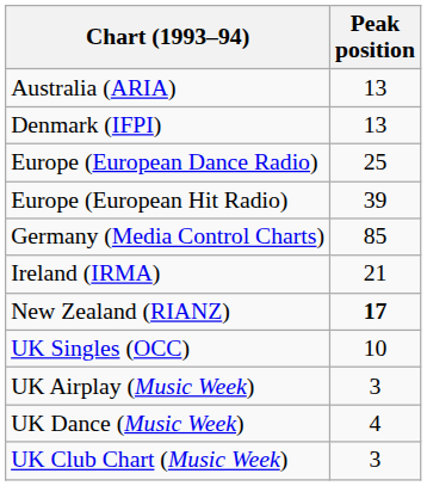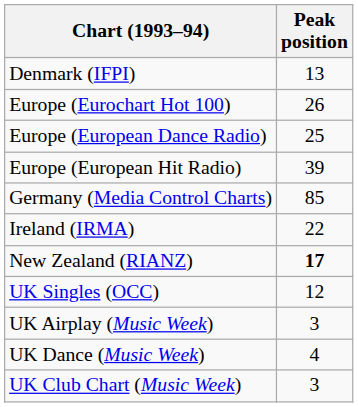 <table class="wikitable sortable">
 <tr>
 <th align="left">Chart (1993–94)</th>
 <th align="center">Peak<br>position</th>
 </tr>
 <tr>
-<td align="left">Australia (<a href='#'>ARIA</a>)</td>
+<td align="left">Denmark (<a href='#'>IFPI</a>)</td>
 <td align="center">13</td>
 </tr>
 <tr>
-<td align="left">Denmark (<a href='#'>IFPI</a>)</td>
-<td align="center">13</td>
+<td align="left">Europe (<a href='#'>Eurochart Hot 100</a>)</td>
+<td align="center">26</td>
 </tr>
 <tr>
 <td align="left">Europe (<a href='#'>European Dance Radio</a>)</td>
 <td align="center">25</td>
 </tr>
 <tr>
 <td align="left">Europe (European Hit Radio)</td>
 <td align="center">39</td>
 </tr>
 <tr>
 <td align="left">Germany (<a href='#'>Media Control Charts</a>)</td>
 <td align="center">85</td>
 </tr>
 <tr>
 <td align="left">Ireland (<a href='#'>IRMA</a>)</td>
-<td align="center">21</td>
+<td align="center">22</td>
 </tr>
 <tr>
 <td align="left">New Zealand (<a href='#'>RIANZ</a>)</td>
 <td align="center"><strong>17</strong></td>
 </tr>
 <tr>
 <td align="left"><a href='#'>UK Singles</a> (<a href='#'>OCC</a>)</td>
-<td align="center">10</td>
+<td align="center">12</td>
 </tr>
 <tr>
 <td align="left">UK Airplay (<em><a href='#'>Music Week</a></em>)</td>
 <td align="center">3</td>
 </tr>
 <tr>
 <td align="left">UK Dance (<em><a href='#'>Music Week</a></em>)</td>
 <td align="center">4</td>
 </tr>
 <tr>
 <td align="left"><a href='#'>UK Club Chart</a> (<em><a href='#'>Music Week</a></em>)</td>
 <td align="center">3</td>
 </tr>
 </table>
